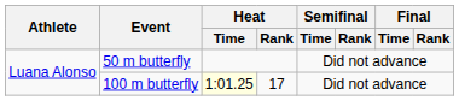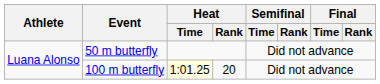 <table class="wikitable" style="text-align:center; font-size:90%">
 <tr>
 <th rowspan="2">Athlete</th>
 <th rowspan="2">Event</th>
 <th colspan="2">Heat</th>
 <th colspan="2">Semifinal</th>
 <th colspan="2">Final</th>
 </tr>
 <tr style="font-size:95%">
 <th>Time</th>
 <th>Rank</th>
 <th>Time</th>
 <th>Rank</th>
 <th>Time</th>
 <th>Rank</th>
 </tr>
 <tr>
 <td align=left rowspan=2><a href='#'>Luana Alonso</a></td>
 <td align=left><a href='#'>50 m butterfly</a></td>
 <td colspan=2></td>
 <td colspan=4>Did not advance</td>
 </tr>
 <tr>
 <td align=left><a href='#'>100 m butterfly</a></td>
 <td style="background: lightyellow;">1:01.25</td>
-<td>17</td>
+<td>20</td>
 <td colspan=4>Did not advance</td>
 </tr>
 </table>
